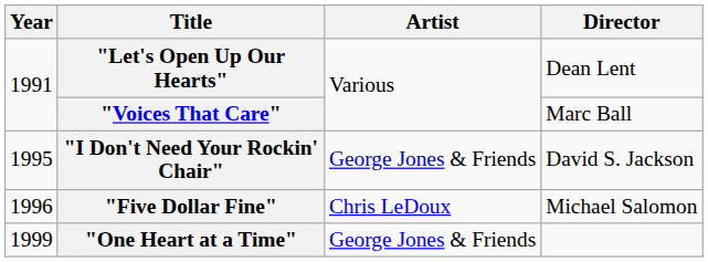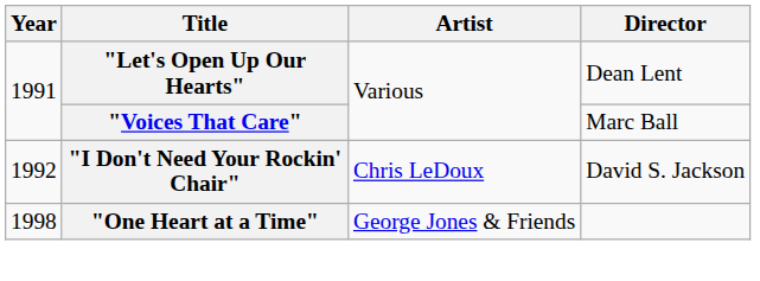 <table class="wikitable plainrowheaders">
 <tr>
 <th>Year</th>
 <th style="width:12em;">Title</th>
 <th>Artist</th>
 <th>Director</th>
 </tr>
 <tr>
 <td rowspan="2">1991</td>
 <th scope="row">"Let's Open Up Our Hearts"</th>
 <td rowspan="2">Various</td>
 <td>Dean Lent</td>
 </tr>
 <tr>
 <th scope="row">"<a href='#'>Voices That Care</a>"</th>
 <td>Marc Ball</td>
 </tr>
 <tr>
-<td>1995</td>
+<td>1992</td>
 <th scope="row">"I Don't Need Your Rockin' Chair"</th>
-<td><a href='#'>George Jones</a> & Friends</td>
+<td><a href='#'>Chris LeDoux</a></td>
 <td>David S. Jackson</td>
 </tr>
 <tr>
-<td>1996</td>
-<th scope="row">"Five Dollar Fine" </th>
-<td><a href='#'>Chris LeDoux</a></td>
-<td>Michael Salomon</td>
-</tr>
-<tr>
-<td>1999</td>
+<td>1998</td>
 <th scope="row">"One Heart at a Time"</th>
 <td><a href='#'>George Jones</a> & Friends</td>
 <td></td>
 </tr>
 </table>
